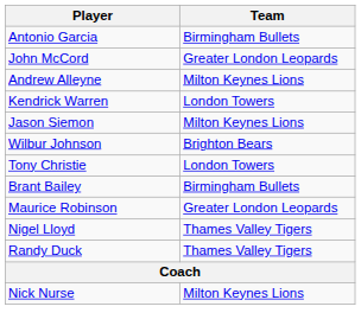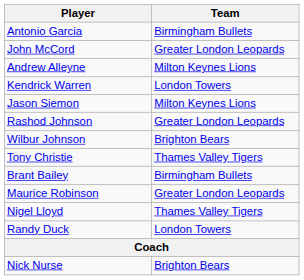 <table class="wikitable">
 <tr>
 <th style="width:200px;">Player</th>
 <th width=200>Team</th>
 </tr>
 <tr>
 <td> <a href='#'>Antonio Garcia</a></td>
 <td><a href='#'>Birmingham Bullets</a></td>
 </tr>
 <tr>
 <td> <a href='#'>John McCord</a></td>
 <td><a href='#'>Greater London Leopards</a></td>
 </tr>
 <tr>
 <td> <a href='#'>Andrew Alleyne</a></td>
 <td><a href='#'>Milton Keynes Lions</a></td>
 </tr>
 <tr>
 <td> <a href='#'>Kendrick Warren</a></td>
 <td><a href='#'>London Towers</a></td>
 </tr>
 <tr>
 <td>  <a href='#'>Jason Siemon</a></td>
 <td><a href='#'>Milton Keynes Lions</a></td>
 </tr>
 <tr>
+<td> <a href='#'>Rashod Johnson</a></td>
+<td><a href='#'>Greater London Leopards</a></td>
+</tr>
+<tr>
 <td> <a href='#'>Wilbur Johnson</a></td>
 <td><a href='#'>Brighton Bears</a></td>
 </tr>
 <tr>
 <td> <a href='#'>Tony Christie</a></td>
-<td><a href='#'>London Towers</a></td>
+<td><a href='#'>Thames Valley Tigers</a></td>
 </tr>
 <tr>
 <td> <a href='#'>Brant Bailey</a></td>
 <td><a href='#'>Birmingham Bullets</a></td>
 </tr>
 <tr>
 <td> <a href='#'>Maurice Robinson</a></td>
 <td><a href='#'>Greater London Leopards</a></td>
 </tr>
 <tr>
 <td>  <a href='#'>Nigel Lloyd</a></td>
 <td><a href='#'>Thames Valley Tigers</a></td>
 </tr>
 <tr>
 <td> <a href='#'>Randy Duck</a></td>
-<td><a href='#'>Thames Valley Tigers</a></td>
+<td><a href='#'>London Towers</a></td>
 </tr>
 <tr>
 <th colspan="2">Coach</th>
 </tr>
 <tr>
 <td> <a href='#'>Nick Nurse</a></td>
-<td><a href='#'>Milton Keynes Lions</a></td>
+<td><a href='#'>Brighton Bears</a></td>
 </tr>
 </table>
